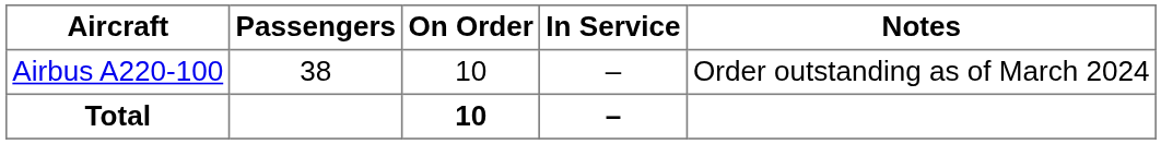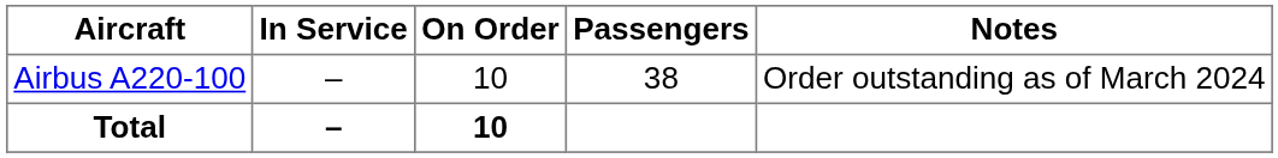 <table class="toccolours" border="1" cellpadding="3" style="margin:1em auto; border-collapse:collapse">
 <tr>
 <th>Aircraft</th>
+<th>In Service</th>
+<th>On Order</th>
 <th>Passengers</th>
-<th>On Order</th>
-<th>In Service</th>
 <th>Notes</th>
 </tr>
 <tr>
 <td><a href='#'>Airbus A220-100</a></td>
+<td align=center>–</td>
+<td align=center>10</td>
 <td align=center>38</td>
-<td align=center>10</td>
-<td align=center>–</td>
 <td>Order outstanding as of March 2024</td>
 </tr>
 <tr>
 <th>Total</th>
+<th>–</th>
+<th>10</th>
 <th></th>
-<th>10</th>
-<th>–</th>
 <th></th>
 </tr>
 </table>
